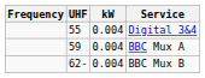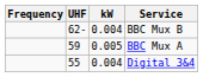 <table class="wikitable sortable">
 <tr>
 <th>Frequency</th>
 <th>UHF</th>
 <th>kW</th>
 <th>Service</th>
 </tr>
 <tr>
 <td></td>
+<td>62-</td>
+<td>0.004</td>
+<td>BBC Mux B</td>
+</tr>
+<tr>
+<td></td>
+<td>59</td>
+<td>0.005</td>
+<td><a href='#'>BBC</a> Mux A</td>
+</tr>
+<tr>
+<td></td>
 <td>55</td>
 <td>0.004</td>
 <td><a href='#'>Digital 3&4</a></td>
 </tr>
-<tr>
-<td></td>
-<td>59</td>
-<td>0.004</td>
-<td><a href='#'>BBC</a> Mux A</td>
-</tr>
-<tr>
-<td></td>
-<td>62-</td>
-<td>0.004</td>
-<td>BBC Mux B</td>
-</tr>
 </table>
